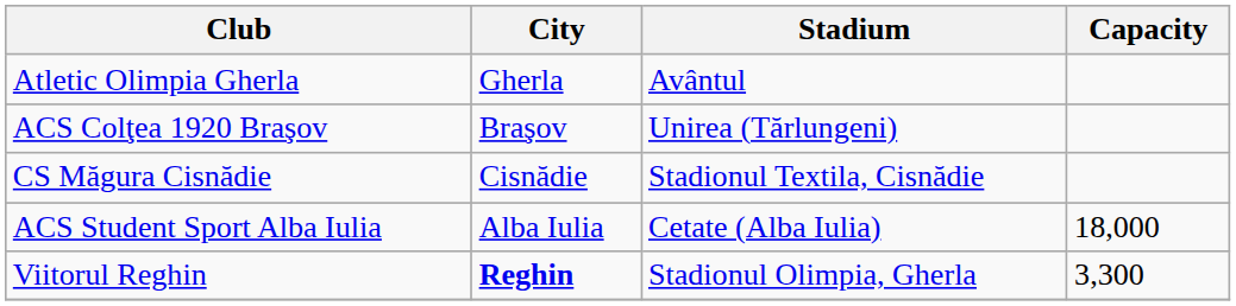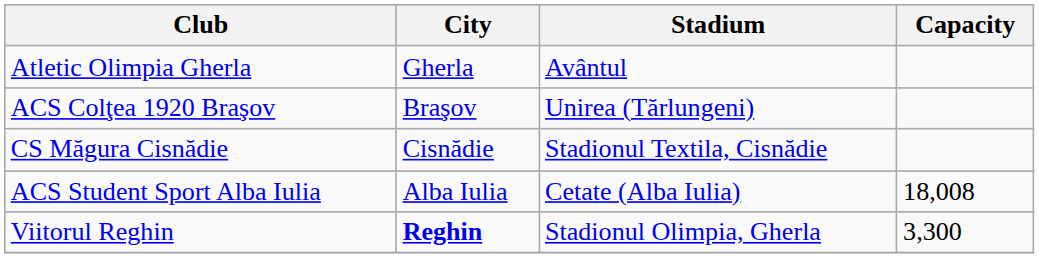 <table class="wikitable sortable" width="50%">
 <tr>
 <th>Club</th>
 <th>City</th>
 <th>Stadium</th>
 <th>Capacity</th>
 </tr>
 <tr>
 <td><a href='#'>Atletic Olimpia Gherla</a></td>
 <td><a href='#'>Gherla</a></td>
 <td><a href='#'>Avântul</a></td>
 <td></td>
 </tr>
 <tr>
 <td><a href='#'>ACS Colţea 1920 Braşov</a></td>
 <td><a href='#'>Braşov</a></td>
 <td><a href='#'>Unirea (Tărlungeni)</a></td>
 <td></td>
 </tr>
 <tr>
 <td><a href='#'>CS Măgura Cisnădie</a></td>
 <td><a href='#'>Cisnădie</a></td>
 <td><a href='#'>Stadionul Textila, Cisnădie</a></td>
 <td></td>
 </tr>
 <tr>
 <td><a href='#'>ACS Student Sport Alba Iulia</a></td>
 <td><a href='#'>Alba Iulia</a></td>
 <td><a href='#'>Cetate (Alba Iulia)</a></td>
-<td>18,000</td>
+<td>18,008</td>
 </tr>
 <tr>
 <td><a href='#'>Viitorul Reghin</a></td>
 <td><strong><a href='#'>Reghin</a></strong></td>
 <td><a href='#'>Stadionul Olimpia, Gherla</a></td>
 <td>3,300</td>
 </tr>
 <tr>
 </tr>
 </table>
